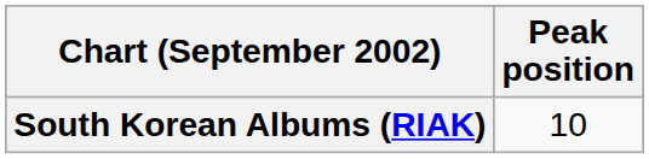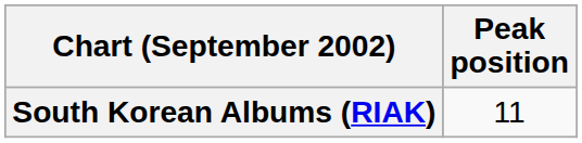 <table class="wikitable plainrowheaders">
 <tr>
 <th>Chart (September 2002)</th>
 <th>Peak<br>position</th>
 </tr>
 <tr>
 <th scope="row">South Korean Albums (<a href='#'>RIAK</a>)</th>
-<td style="text-align:center;">10</td>
+<td style="text-align:center;">11</td>
 </tr>
 </table>
